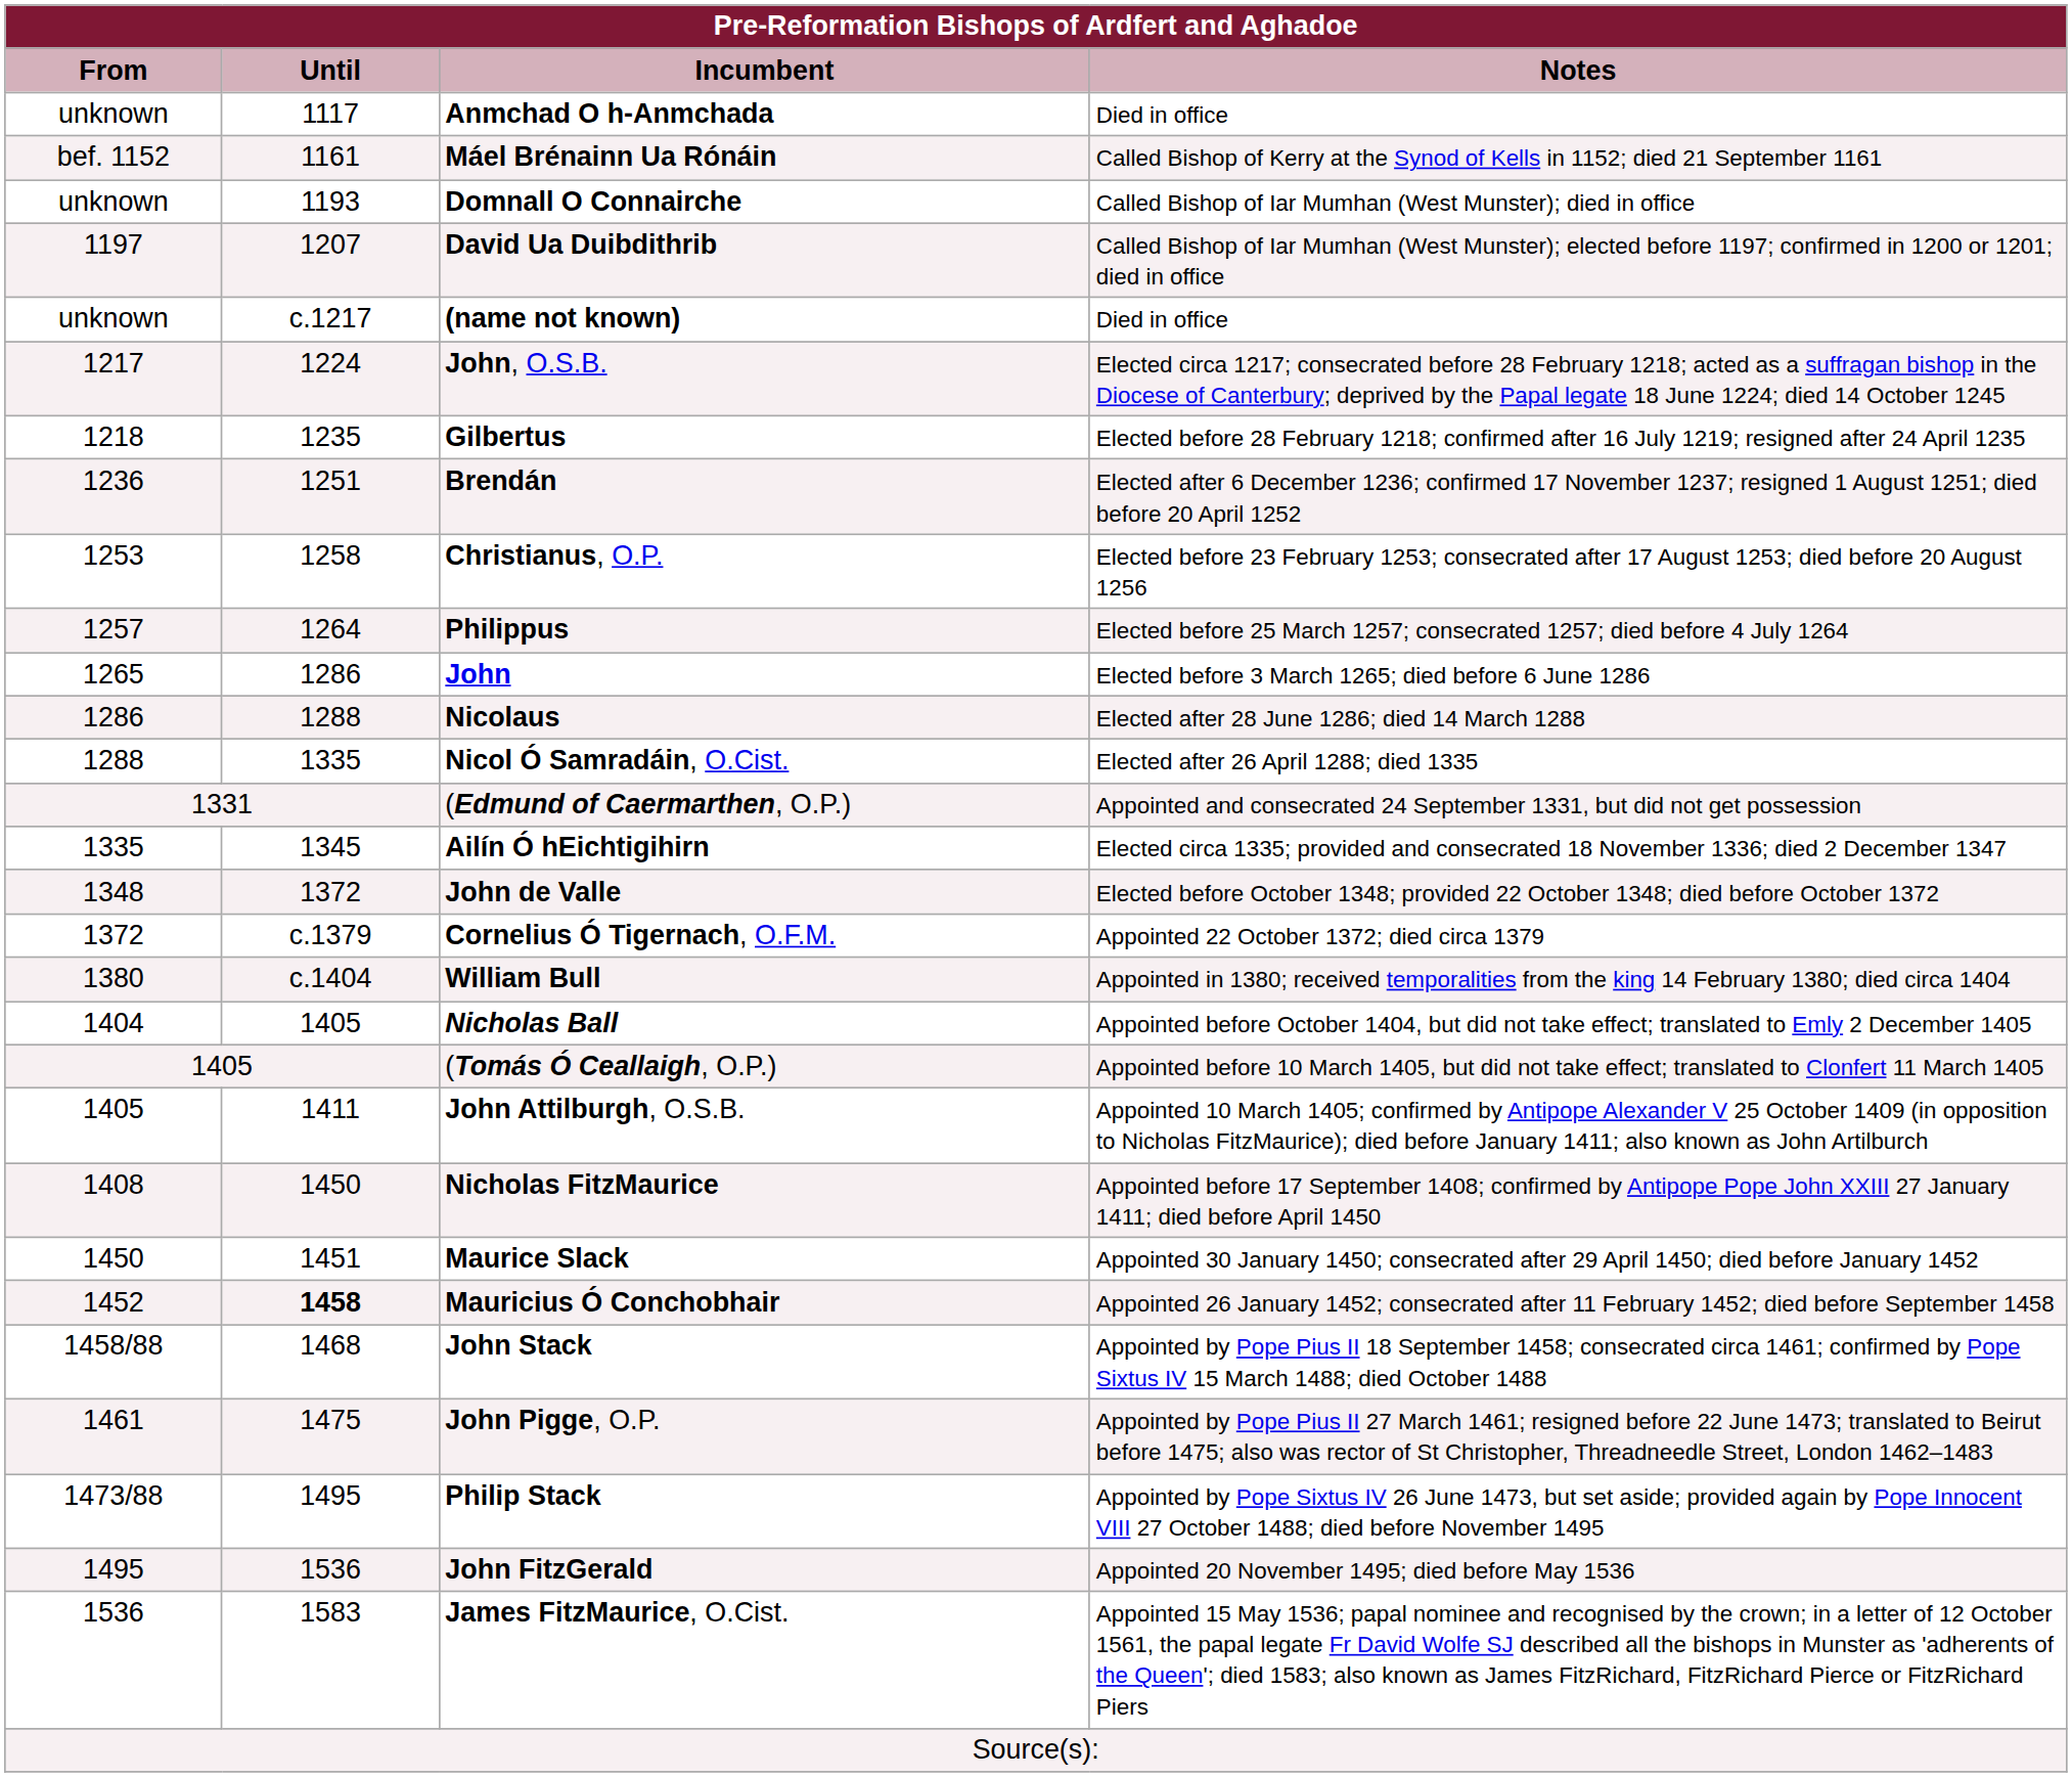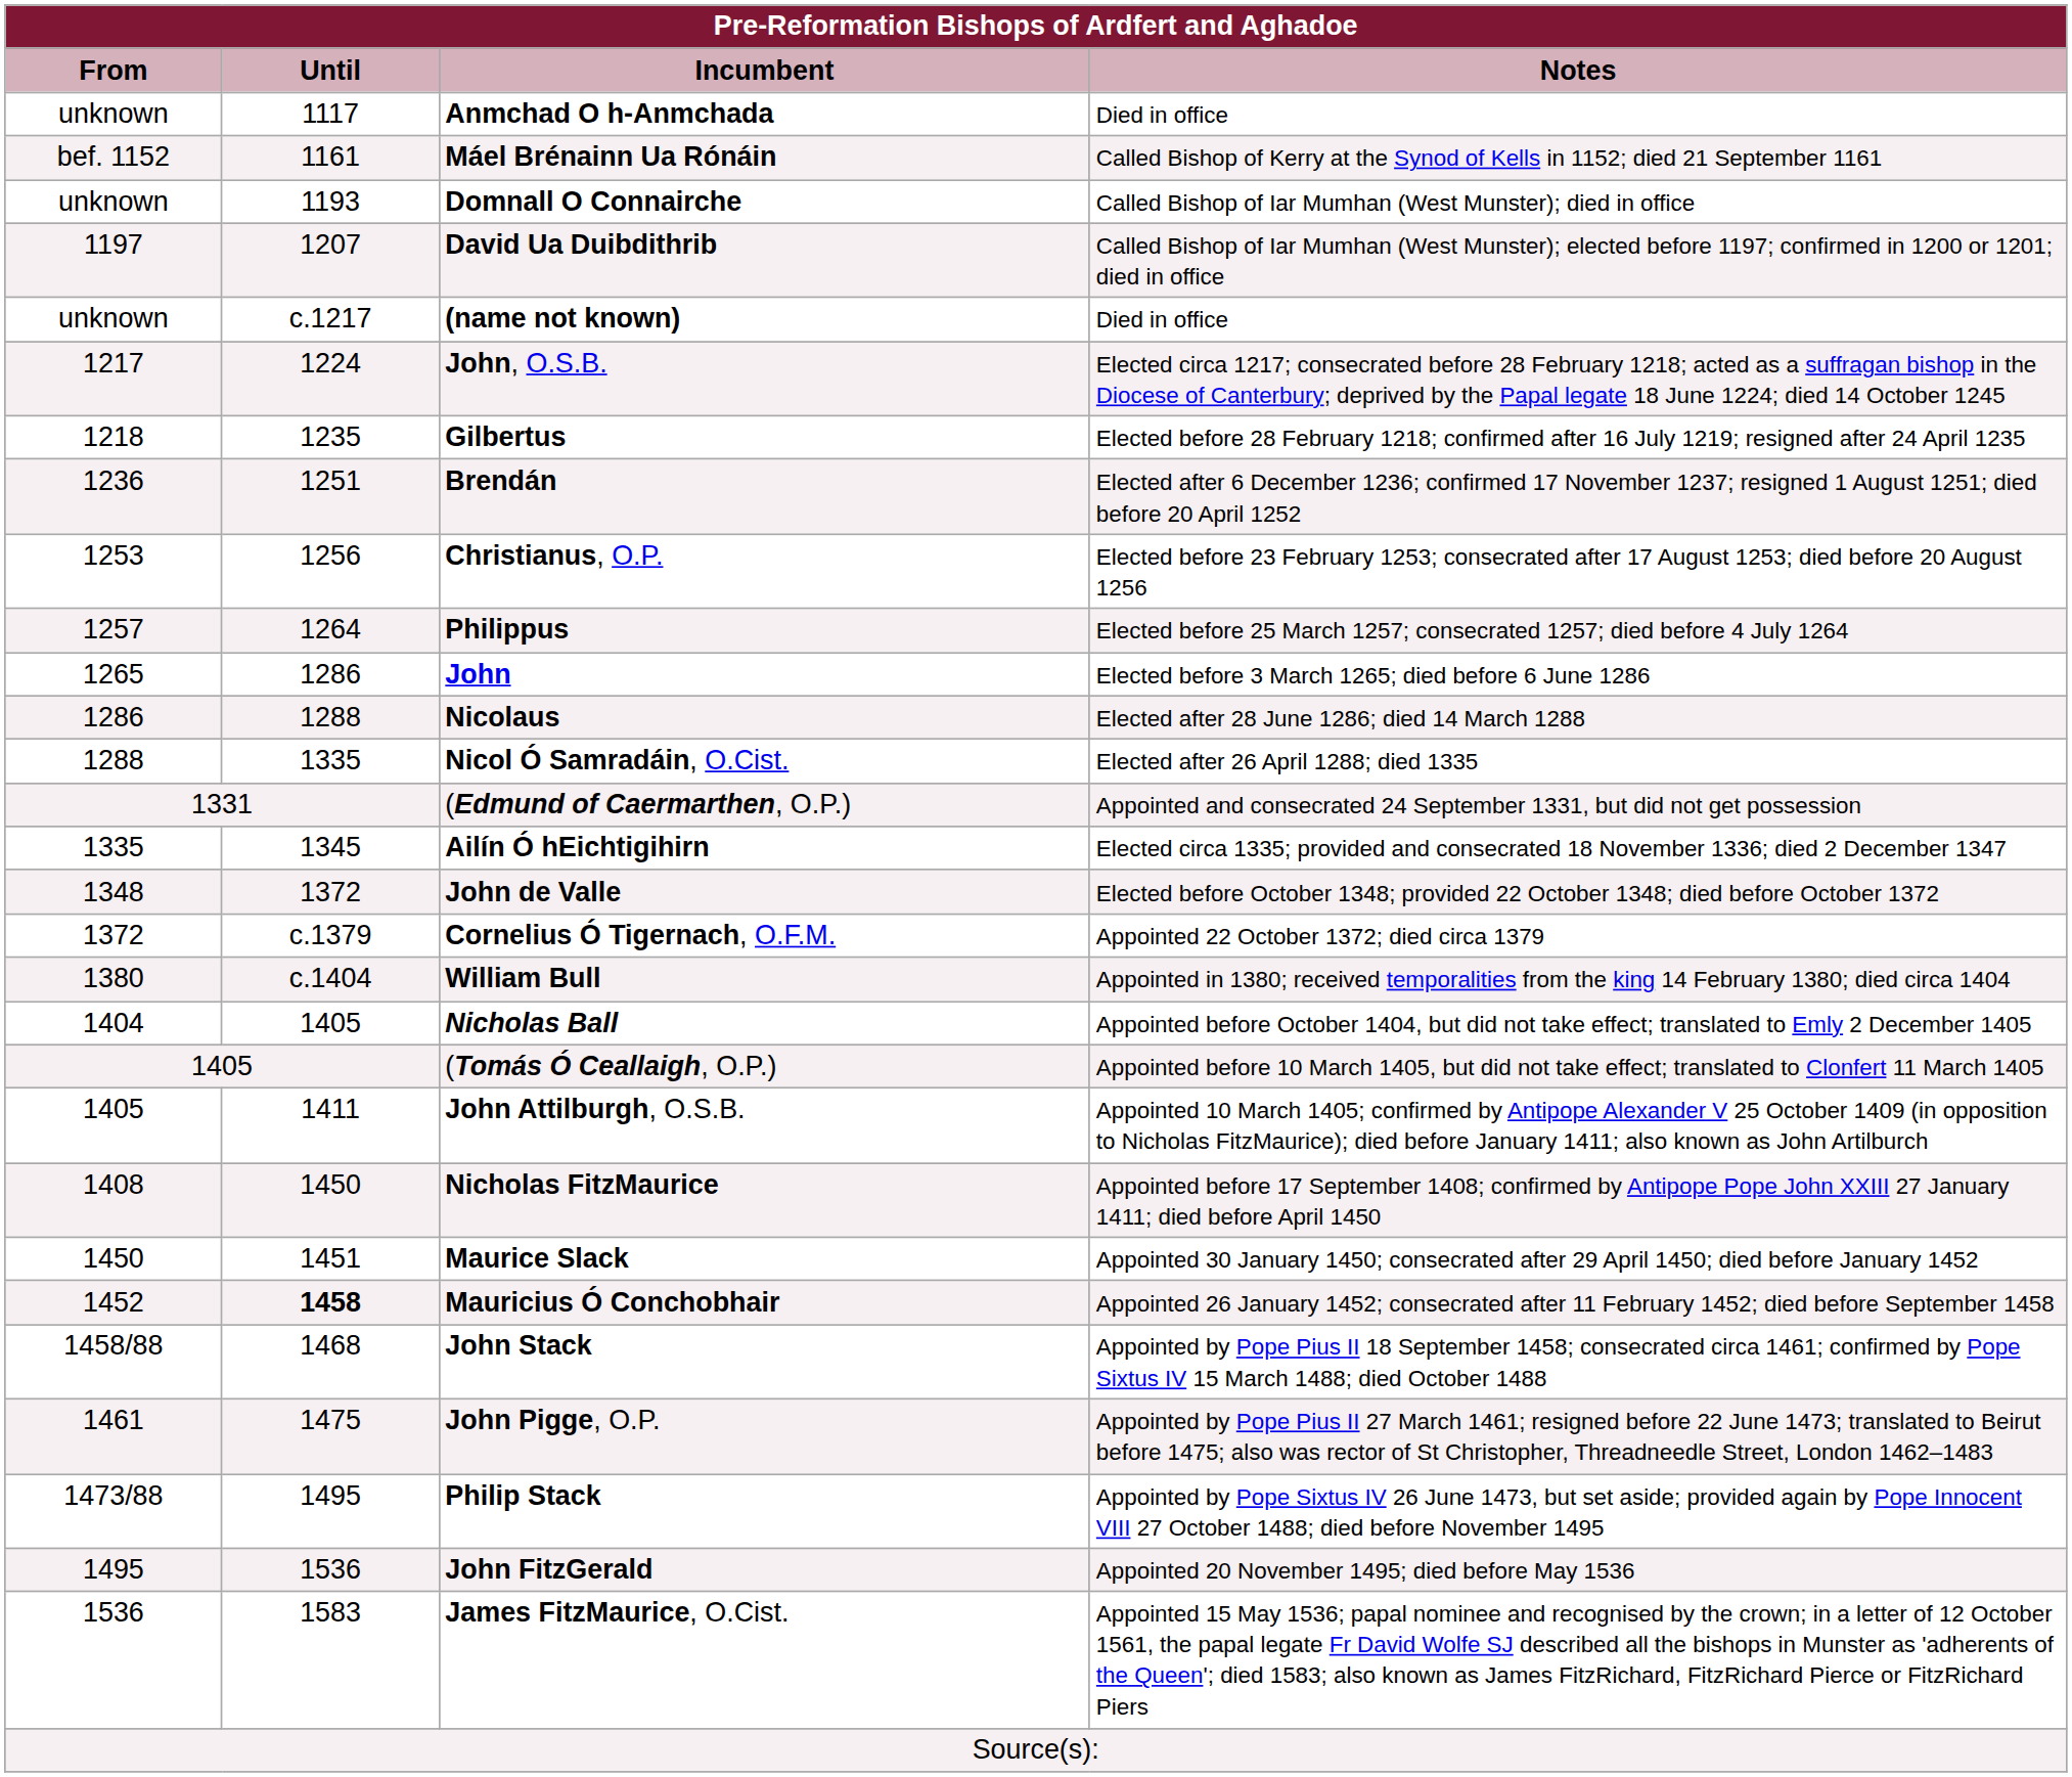 <table class="wikitable" style="width:95%;" border="1" cellpadding="2">
 <tr>
 <th colspan="4" style="background-color: #7F1734; color: white;">Pre-Reformation Bishops of Ardfert and Aghadoe</th>
 </tr>
 <tr valign=center>
 <th style="background-color:#D4B1BB" width="10%">From</th>
 <th style="background-color:#D4B1BB" width="10%">Until</th>
 <th style="background-color:#D4B1BB" width="30%">Incumbent</th>
 <th style="background-color:#D4B1BB" width="45%">Notes</th>
 </tr>
 <tr valign=top bgcolor="white">
 <td align=center>unknown</td>
 <td align=center>1117</td>
 <td><strong>Anmchad O h-Anmchada</strong></td>
 <td><small>Died in office</small></td>
 </tr>
 <tr valign=top bgcolor="#F7F0F2">
 <td align=center>bef. 1152</td>
 <td align=center>1161</td>
 <td><strong>Máel Brénainn Ua Rónáin</strong></td>
 <td><small>Called Bishop of Kerry at the <a href='#'>Synod of Kells</a> in 1152; died 21 September 1161</small></td>
 </tr>
 <tr valign=top bgcolor="white">
 <td align=center>unknown</td>
 <td align=center>1193</td>
 <td><strong>Domnall O Connairche</strong></td>
 <td><small>Called Bishop of Iar Mumhan (West Munster); died in office</small></td>
 </tr>
 <tr valign=top bgcolor="#F7F0F2">
 <td align=center>1197</td>
 <td align=center>1207</td>
 <td><strong>David Ua Duibdithrib</strong></td>
 <td><small>Called Bishop of Iar Mumhan (West Munster); elected before 1197; confirmed in 1200 or 1201; died in office</small></td>
 </tr>
 <tr valign=top bgcolor="white">
 <td align=center>unknown</td>
 <td align=center>c.1217</td>
 <td><strong>(name not known)</strong></td>
 <td><small>Died in office</small></td>
 </tr>
 <tr valign=top bgcolor="#F7F0F2">
 <td align=center>1217</td>
 <td align=center>1224</td>
 <td><strong>John</strong>, <a href='#'>O.S.B.</a></td>
 <td><small>Elected circa 1217; consecrated before 28 February 1218; acted as a <a href='#'>suffragan bishop</a> in the <a href='#'>Diocese of Canterbury</a>; deprived by the <a href='#'>Papal legate</a> 18 June 1224; died 14 October 1245</small></td>
 </tr>
 <tr valign=top bgcolor="white">
 <td align=center>1218</td>
 <td align=center>1235</td>
 <td><strong>Gilbertus</strong></td>
 <td><small>Elected before 28 February 1218; confirmed after 16 July 1219; resigned after 24 April 1235</small></td>
 </tr>
 <tr valign=top bgcolor="#F7F0F2">
 <td align=center>1236</td>
 <td align=center>1251</td>
 <td><strong>Brendán</strong></td>
 <td><small>Elected after 6 December 1236; confirmed 17 November 1237; resigned 1 August 1251; died before 20 April 1252</small></td>
 </tr>
 <tr valign=top bgcolor="white">
 <td align=center>1253</td>
-<td align=center>1258</td>
+<td align=center>1256</td>
 <td><strong>Christianus</strong>, <a href='#'>O.P.</a></td>
 <td><small>Elected before 23 February 1253; consecrated after 17 August 1253; died before 20 August 1256</small></td>
 </tr>
 <tr valign=top bgcolor="#F7F0F2">
 <td align=center>1257</td>
 <td align=center>1264</td>
 <td><strong>Philippus</strong></td>
 <td><small>Elected before 25 March 1257; consecrated 1257; died before 4 July 1264</small></td>
 </tr>
 <tr valign=top bgcolor="white">
 <td align=center>1265</td>
 <td align=center>1286</td>
 <td><strong><a href='#'>John</a></strong></td>
 <td><small>Elected before 3 March 1265; died before 6 June 1286</small></td>
 </tr>
 <tr valign=top bgcolor="#F7F0F2">
 <td align=center>1286</td>
 <td align=center>1288</td>
 <td><strong>Nicolaus</strong></td>
 <td><small>Elected after 28 June 1286; died 14 March 1288</small></td>
 </tr>
 <tr valign=top bgcolor="white">
 <td align=center>1288</td>
 <td align=center>1335</td>
 <td><strong>Nicol Ó Samradáin</strong>, <a href='#'>O.Cist.</a></td>
 <td><small>Elected after 26 April 1288; died 1335</small></td>
 </tr>
 <tr valign=top bgcolor="#F7F0F2">
 <td colspan=2 align=center>1331</td>
 <td>(<strong><em>Edmund of Caermarthen</em></strong>, O.P.)</td>
 <td><small>Appointed and consecrated 24 September 1331, but did not get possession</small></td>
 </tr>
 <tr valign=top bgcolor="white">
 <td align=center>1335</td>
 <td align=center>1345</td>
 <td><strong>Ailín Ó hEichtigihirn</strong></td>
 <td><small>Elected circa 1335; provided and consecrated 18 November 1336; died 2 December 1347</small></td>
 </tr>
 <tr valign=top bgcolor="#F7F0F2">
 <td align=center>1348</td>
 <td align=center>1372</td>
 <td><strong>John de Valle</strong></td>
 <td><small>Elected before October 1348; provided 22 October 1348; died before October 1372</small></td>
 </tr>
 <tr valign=top bgcolor="white">
 <td align=center>1372</td>
 <td align=center>c.1379</td>
 <td><strong>Cornelius Ó Tigernach</strong>, <a href='#'>O.F.M.</a></td>
 <td><small>Appointed 22 October 1372; died circa 1379</small></td>
 </tr>
 <tr valign=top bgcolor="#F7F0F2">
 <td align=center>1380</td>
 <td align=center>c.1404</td>
 <td><strong>William Bull</strong></td>
 <td><small>Appointed in 1380; received <a href='#'>temporalities</a> from the <a href='#'>king</a> 14 February 1380; died circa 1404</small></td>
 </tr>
 <tr valign=top bgcolor="white">
 <td align=center>1404</td>
 <td align=center>1405</td>
 <td><strong><em>Nicholas Ball</em></strong></td>
 <td><small>Appointed before October 1404, but did not take effect; translated to <a href='#'>Emly</a> 2 December 1405</small></td>
 </tr>
 <tr valign=top bgcolor="#F7F0F2">
 <td colspan=2 align=center>1405</td>
 <td>(<strong><em>Tomás Ó Ceallaigh</em></strong>, O.P.)</td>
 <td><small>Appointed before 10 March 1405, but did not take effect; translated to <a href='#'>Clonfert</a> 11 March 1405</small></td>
 </tr>
 <tr valign=top bgcolor="white">
 <td align=center>1405</td>
 <td align=center>1411</td>
 <td><strong>John Attilburgh</strong>, O.S.B.</td>
 <td><small>Appointed 10 March 1405; confirmed by <a href='#'>Antipope Alexander V</a> 25 October 1409 (in opposition to Nicholas FitzMaurice); died before January 1411; also known as John Artilburch</small></td>
 </tr>
 <tr valign=top bgcolor="#F7F0F2">
 <td align=center>1408</td>
 <td align=center>1450</td>
 <td><strong>Nicholas FitzMaurice</strong></td>
 <td><small>Appointed before 17 September 1408; confirmed by <a href='#'>Antipope Pope John XXIII</a> 27 January 1411; died before April 1450</small></td>
 </tr>
 <tr valign=top bgcolor="white">
 <td align=center>1450</td>
 <td align=center>1451</td>
 <td><strong>Maurice Slack</strong></td>
 <td><small>Appointed 30 January 1450; consecrated after 29 April 1450; died before January 1452</small></td>
 </tr>
 <tr valign=top bgcolor="#F7F0F2">
 <td align=center>1452</td>
 <td align=center><strong>1458</strong></td>
 <td><strong>Mauricius Ó Conchobhair</strong></td>
 <td><small>Appointed 26 January 1452; consecrated after 11 February 1452; died before September 1458</small></td>
 </tr>
 <tr valign=top bgcolor="white">
 <td align=center>1458/88</td>
 <td align=center>1468</td>
 <td><strong>John Stack</strong></td>
 <td><small>Appointed by <a href='#'>Pope Pius II</a> 18 September 1458; consecrated circa 1461; confirmed by <a href='#'>Pope Sixtus IV</a> 15 March 1488; died October 1488</small></td>
 </tr>
 <tr valign=top bgcolor="#F7F0F2">
 <td align=center>1461</td>
 <td align=center>1475</td>
 <td><strong>John Pigge</strong>, O.P.</td>
 <td><small>Appointed by <a href='#'>Pope Pius II</a> 27 March 1461; resigned before 22 June 1473; translated to Beirut before 1475; also was rector of St Christopher, Threadneedle Street, London 1462–1483</small></td>
 </tr>
 <tr valign=top bgcolor="white">
 <td align=center>1473/88</td>
 <td align=center>1495</td>
 <td><strong>Philip Stack</strong></td>
 <td><small>Appointed by <a href='#'>Pope Sixtus IV</a> 26 June 1473, but set aside; provided again by <a href='#'>Pope Innocent VIII</a> 27 October 1488; died before November 1495</small></td>
 </tr>
 <tr valign=top bgcolor="#F7F0F2">
 <td align=center>1495</td>
 <td align=center>1536</td>
 <td><strong>John FitzGerald</strong></td>
 <td><small>Appointed 20 November 1495; died before May 1536</small></td>
 </tr>
 <tr valign=top bgcolor="white">
 <td align=center>1536</td>
 <td align=center>1583</td>
 <td><strong>James FitzMaurice</strong>, O.Cist.</td>
 <td><small>Appointed 15 May 1536; papal nominee and recognised by the crown; in a letter of 12 October 1561, the papal legate <a href='#'>Fr David Wolfe SJ</a> described all the bishops in Munster as 'adherents of <a href='#'>the Queen</a>'; died 1583; also known as James FitzRichard, FitzRichard Pierce or FitzRichard Piers</small></td>
 </tr>
 <tr valign=top bgcolor="#F7F0F2">
 <td align=center colspan="4">Source(s):</td>
 </tr>
 </table>
